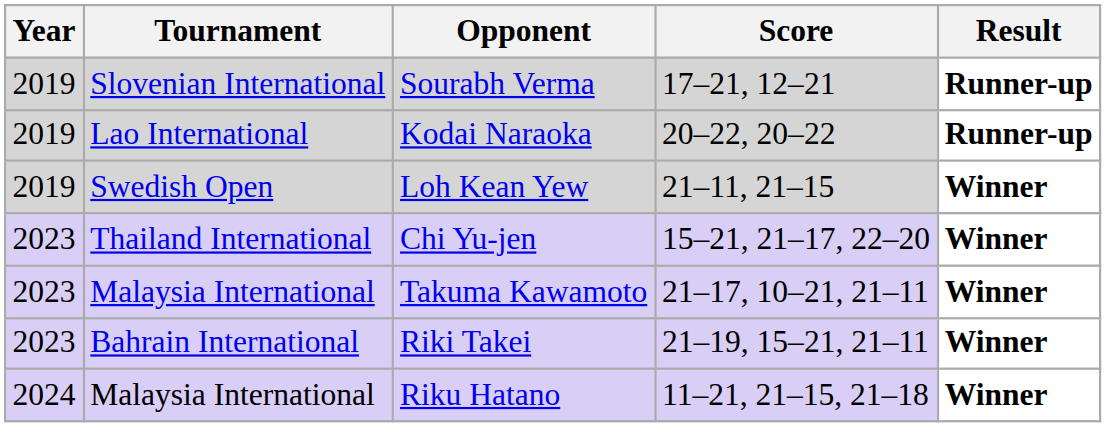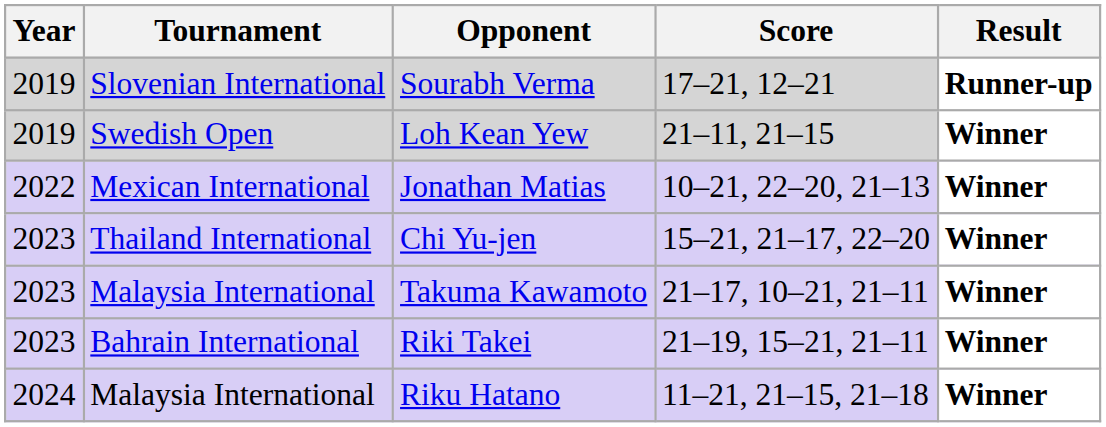 <table class="sortable wikitable" style="font-size: 90%;">
 <tr>
 <th>Year</th>
 <th>Tournament</th>
 <th>Opponent</th>
 <th>Score</th>
 <th>Result</th>
 </tr>
 <tr style="background:#D5D5D5">
 <td align="center">2019</td>
 <td align="left"><a href='#'>Slovenian International</a></td>
 <td align="left"> <a href='#'>Sourabh Verma</a></td>
 <td align="left">17–21, 12–21</td>
 <td style="text-align:left; background:white"> <strong>Runner-up</strong></td>
 </tr>
 <tr style="background:#D5D5D5">
 <td align="center">2019</td>
-<td align="left"><a href='#'>Lao International</a></td>
-<td align="left"> <a href='#'>Kodai Naraoka</a></td>
-<td align="left">20–22, 20–22</td>
-<td style="text-align:left; background:white"> <strong>Runner-up</strong></td>
-</tr>
-<tr style="background:#D5D5D5">
-<td align="center">2019</td>
 <td align="left"><a href='#'>Swedish Open</a></td>
 <td align="left"> <a href='#'>Loh Kean Yew</a></td>
 <td align="left">21–11, 21–15</td>
+<td style="text-align:left; background:white"> <strong>Winner</strong></td>
+</tr>
+<tr style="background:#D8CEF6">
+<td align="center">2022</td>
+<td align="left"><a href='#'>Mexican International</a></td>
+<td align="left"> <a href='#'>Jonathan Matias</a></td>
+<td align="left">10–21, 22–20, 21–13</td>
 <td style="text-align:left; background:white"> <strong>Winner</strong></td>
 </tr>
 <tr style="background:#D8CEF6">
 <td align="center">2023</td>
 <td align="left"><a href='#'>Thailand International</a></td>
 <td align="left"> <a href='#'>Chi Yu-jen</a></td>
 <td align="left">15–21, 21–17, 22–20</td>
 <td style="text-align:left; background:white"> <strong>Winner</strong></td>
 </tr>
 <tr style="background:#D8CEF6">
 <td align="center">2023</td>
 <td align="left"><a href='#'>Malaysia International</a></td>
 <td align="left"> <a href='#'>Takuma Kawamoto</a></td>
 <td align="left">21–17, 10–21, 21–11</td>
 <td style="text-align:left; background:white"> <strong>Winner</strong></td>
 </tr>
 <tr style="background:#D8CEF6">
 <td align="center">2023</td>
 <td align="left"><a href='#'>Bahrain International</a></td>
 <td align="left"> <a href='#'>Riki Takei</a></td>
 <td align="left">21–19, 15–21, 21–11</td>
 <td style="text-align:left; background:white"> <strong>Winner</strong></td>
 </tr>
 <tr style="background:#D8CEF6">
 <td align="center">2024</td>
 <td align="left">Malaysia International</td>
 <td align="left"> <a href='#'>Riku Hatano</a></td>
 <td align="left">11–21, 21–15, 21–18</td>
 <td style="text-align:left; background:white"> <strong>Winner</strong></td>
 </tr>
 </table>
